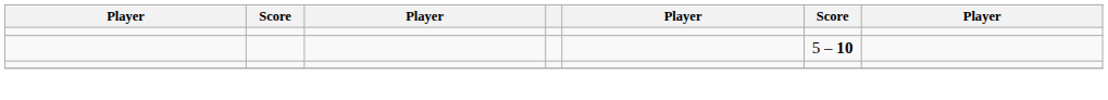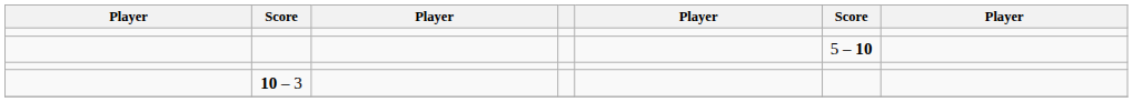 <table class="wikitable">
 <tr style="font-size:10pt;font-weight:bold">
 <th width=230>Player</th>
 <th width=50>Score</th>
 <th width=230>Player</th>
 <th width=10></th>
 <th width=230>Player</th>
 <th width=50>Score</th>
 <th width=230>Player</th>
 </tr>
 <tr>
 <td></td>
 <td align=center></td>
 <td></td>
 <td></td>
 <td></td>
 <td align=center></td>
 <td></td>
 </tr>
 <tr>
 <td></td>
 <td align=center></td>
 <td></td>
 <td></td>
 <td></td>
 <td align=center>5 – <strong>10</strong></td>
 <td></td>
 </tr>
 <tr>
 <td></td>
 <td align=center></td>
 <td></td>
 <td></td>
 <td></td>
 <td align=center></td>
 <td></td>
 </tr>
 <tr>
+<td></td>
+<td align=center><strong>10</strong> – 3</td>
+<td></td>
+<td></td>
+<td></td>
+<td align=center></td>
+<td></td>
+</tr>
+<tr>
 </tr>
 </table>
